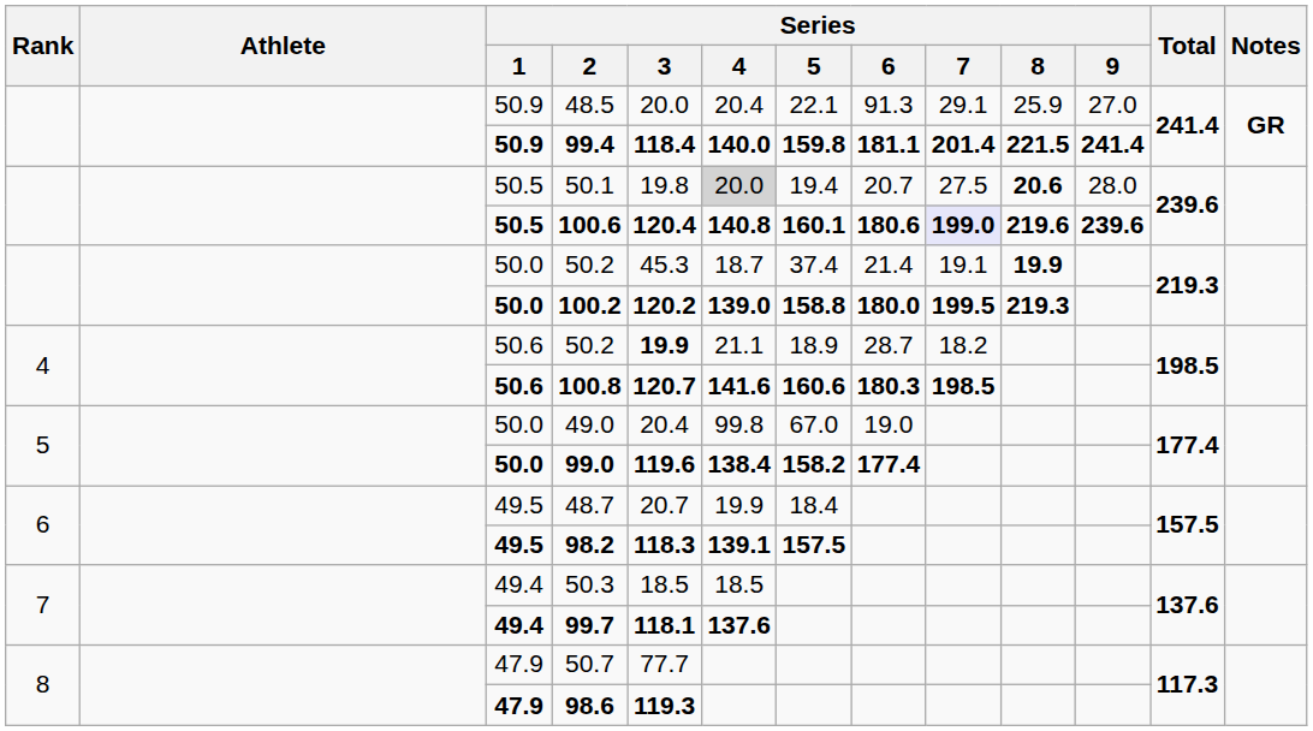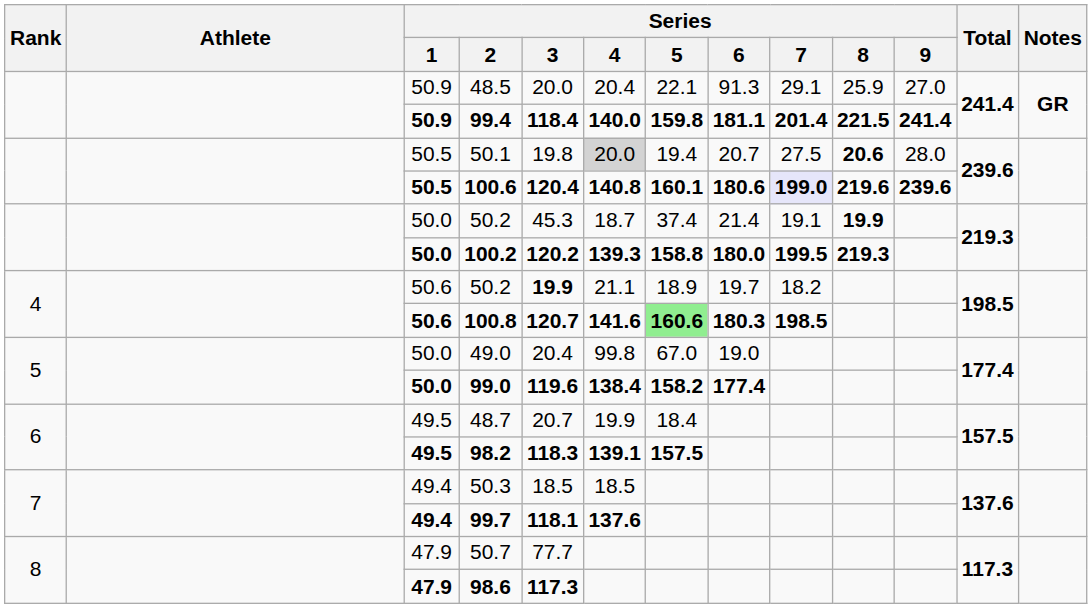 <table class="wikitable" style="text-align:center">
 <tr>
 <th rowspan=2 width=40>Rank</th>
 <th rowspan=2 width=250>Athlete</th>
 <th colspan=9>Series</th>
 <th rowspan=2 width=40>Total</th>
 <th rowspan=2 width=45>Notes</th>
 </tr>
 <tr>
 <th width=35>1</th>
 <th width=35>2</th>
 <th width=35>3</th>
 <th width=35>4</th>
 <th width=35>5</th>
 <th width=35>6</th>
 <th width=35>7</th>
 <th width=35>8</th>
 <th width=35>9</th>
 </tr>
 <tr>
 <td rowspan=2></td>
 <td rowspan=2 align=left></td>
 <td>50.9</td>
 <td>48.5</td>
 <td>20.0</td>
 <td>20.4</td>
 <td>22.1</td>
 <td>91.3</td>
 <td>29.1</td>
 <td>25.9</td>
 <td>27.0</td>
 <td rowspan=2><strong>241.4</strong></td>
 <td rowspan=2><strong>GR</strong></td>
 </tr>
 <tr>
 <td><strong>50.9</strong></td>
 <td><strong>99.4</strong></td>
 <td><strong>118.4</strong></td>
 <td><strong>140.0</strong></td>
 <td><strong>159.8</strong></td>
 <td><strong>181.1</strong></td>
 <td><strong>201.4</strong></td>
 <td><strong>221.5</strong></td>
 <td><strong>241.4</strong></td>
 </tr>
 <tr>
 <td rowspan=2></td>
 <td rowspan=2 align=left></td>
 <td>50.5</td>
 <td>50.1</td>
 <td>19.8</td>
 <td style="background: lightgrey;">20.0</td>
 <td>19.4</td>
 <td>20.7</td>
 <td>27.5</td>
 <td><strong>20.6</strong></td>
 <td>28.0</td>
 <td rowspan=2><strong>239.6</strong></td>
 <td rowspan=2></td>
 </tr>
 <tr>
 <td><strong>50.5</strong></td>
 <td><strong>100.6</strong></td>
 <td><strong>120.4</strong></td>
 <td><strong>140.8</strong></td>
 <td><strong>160.1</strong></td>
 <td><strong>180.6</strong></td>
 <td style="background: lavender;"><strong>199.0</strong></td>
 <td><strong>219.6</strong></td>
 <td><strong>239.6</strong></td>
 </tr>
 <tr>
 <td rowspan=2></td>
 <td rowspan=2 align=left></td>
 <td>50.0</td>
 <td>50.2</td>
 <td>45.3</td>
 <td>18.7</td>
 <td>37.4</td>
 <td>21.4</td>
 <td>19.1</td>
 <td><strong>19.9</strong></td>
 <td></td>
 <td rowspan=2><strong>219.3</strong></td>
 <td rowspan=2></td>
 </tr>
 <tr>
 <td><strong>50.0</strong></td>
 <td><strong>100.2</strong></td>
 <td><strong>120.2</strong></td>
-<td><strong>139.0</strong></td>
+<td><strong>139.3</strong></td>
 <td><strong>158.8</strong></td>
 <td><strong>180.0</strong></td>
 <td><strong>199.5</strong></td>
 <td><strong>219.3</strong></td>
 <td></td>
 </tr>
 <tr>
 <td rowspan=2>4</td>
 <td rowspan=2 align=left></td>
 <td>50.6</td>
 <td>50.2</td>
 <td><strong>19.9</strong></td>
 <td>21.1</td>
 <td>18.9</td>
-<td>28.7</td>
+<td>19.7</td>
 <td>18.2</td>
 <td></td>
 <td></td>
 <td rowspan=2><strong>198.5</strong></td>
 <td rowspan=2></td>
 </tr>
 <tr>
 <td><strong>50.6</strong></td>
 <td><strong>100.8</strong></td>
 <td><strong>120.7</strong></td>
 <td><strong>141.6</strong></td>
-<td><strong>160.6</strong></td>
+<td style="background: lightgreen;"><strong>160.6</strong></td>
 <td><strong>180.3</strong></td>
 <td><strong>198.5</strong></td>
 <td></td>
 <td></td>
 </tr>
 <tr>
 <td rowspan=2>5</td>
 <td rowspan=2 align="left"></td>
 <td>50.0</td>
 <td>49.0</td>
 <td>20.4</td>
 <td>99.8</td>
 <td>67.0</td>
 <td>19.0</td>
 <td></td>
 <td></td>
 <td></td>
 <td rowspan=2><strong>177.4</strong></td>
 <td rowspan=2></td>
 </tr>
 <tr>
 <td><strong>50.0</strong></td>
 <td><strong>99.0</strong></td>
 <td><strong>119.6</strong></td>
 <td><strong>138.4</strong></td>
 <td><strong>158.2</strong></td>
 <td><strong>177.4</strong></td>
 <td></td>
 <td></td>
 <td></td>
 </tr>
 <tr>
 <td rowspan=2>6</td>
 <td rowspan=2 align=left></td>
 <td>49.5</td>
 <td>48.7</td>
 <td>20.7</td>
 <td>19.9</td>
 <td>18.4</td>
 <td></td>
 <td></td>
 <td></td>
 <td></td>
 <td rowspan=2><strong>157.5</strong></td>
 <td rowspan=2></td>
 </tr>
 <tr>
 <td><strong>49.5</strong></td>
 <td><strong>98.2</strong></td>
 <td><strong>118.3</strong></td>
 <td><strong>139.1</strong></td>
 <td><strong>157.5</strong></td>
 <td></td>
 <td></td>
 <td></td>
 <td></td>
 </tr>
 <tr>
 <td rowspan=2>7</td>
 <td rowspan=2 align=left></td>
 <td>49.4</td>
 <td>50.3</td>
 <td>18.5</td>
 <td>18.5</td>
 <td></td>
 <td></td>
 <td></td>
 <td></td>
 <td></td>
 <td rowspan=2><strong>137.6</strong></td>
 <td rowspan=2></td>
 </tr>
 <tr>
 <td><strong>49.4</strong></td>
 <td><strong>99.7</strong></td>
 <td><strong>118.1</strong></td>
 <td><strong>137.6</strong></td>
 <td></td>
 <td></td>
 <td></td>
 <td></td>
 <td></td>
 </tr>
 <tr>
 <td rowspan=2>8</td>
 <td rowspan=2 align=left></td>
 <td>47.9</td>
 <td>50.7</td>
 <td>77.7</td>
 <td></td>
 <td></td>
 <td></td>
 <td></td>
 <td></td>
 <td></td>
 <td rowspan=2><strong>117.3</strong></td>
 <td rowspan=2></td>
 </tr>
 <tr>
 <td><strong>47.9</strong></td>
 <td><strong>98.6</strong></td>
-<td><strong>119.3</strong></td>
+<td><strong>117.3</strong></td>
 <td></td>
 <td></td>
 <td></td>
 <td></td>
 <td></td>
 <td></td>
 </tr>
 </table>
